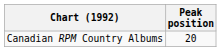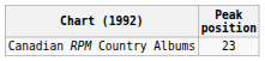 <table class="wikitable">
 <tr>
 <th>Chart (1992)</th>
 <th>Peak<br>position</th>
 </tr>
 <tr>
 <td>Canadian <em>RPM</em> Country Albums</td>
-<td align="center">20</td>
+<td align="center">23</td>
 </tr>
 </table>
